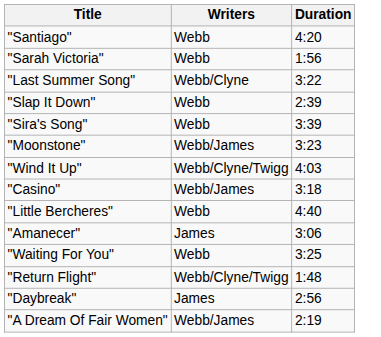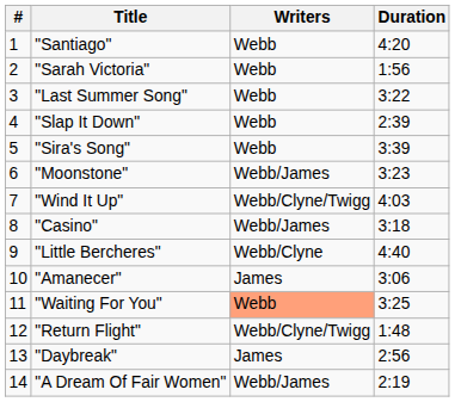 <table class="wikitable">
 <tr>
+<th>#</th>
 <th>Title</th>
 <th>Writers</th>
 <th>Duration</th>
 </tr>
 <tr>
+<td>1</td>
 <td>"Santiago"</td>
 <td>Webb</td>
 <td>4:20</td>
 </tr>
 <tr>
+<td>2</td>
 <td>"Sarah Victoria"</td>
 <td>Webb</td>
 <td>1:56</td>
 </tr>
 <tr>
+<td>3</td>
 <td>"Last Summer Song"</td>
-<td>Webb/Clyne</td>
+<td>Webb</td>
 <td>3:22</td>
 </tr>
 <tr>
+<td>4</td>
 <td>"Slap It Down"</td>
 <td>Webb</td>
 <td>2:39</td>
 </tr>
 <tr>
+<td>5</td>
 <td>"Sira's Song"</td>
 <td>Webb</td>
 <td>3:39</td>
 </tr>
 <tr>
+<td>6</td>
 <td>"Moonstone"</td>
 <td>Webb/James</td>
 <td>3:23</td>
 </tr>
 <tr>
+<td>7</td>
 <td>"Wind It Up"</td>
 <td>Webb/Clyne/Twigg</td>
 <td>4:03</td>
 </tr>
 <tr>
+<td>8</td>
 <td>"Casino"</td>
 <td>Webb/James</td>
 <td>3:18</td>
 </tr>
 <tr>
+<td>9</td>
 <td>"Little Bercheres"</td>
-<td>Webb</td>
+<td>Webb/Clyne</td>
 <td>4:40</td>
 </tr>
 <tr>
+<td>10</td>
 <td>"Amanecer"</td>
 <td>James</td>
 <td>3:06</td>
 </tr>
 <tr>
+<td>11</td>
 <td>"Waiting For You"</td>
-<td>Webb</td>
+<td style="background: lightsalmon;">Webb</td>
 <td>3:25</td>
 </tr>
 <tr>
+<td>12</td>
 <td>"Return Flight"</td>
 <td>Webb/Clyne/Twigg</td>
 <td>1:48</td>
 </tr>
 <tr>
+<td>13</td>
 <td>"Daybreak"</td>
 <td>James</td>
 <td>2:56</td>
 </tr>
 <tr>
+<td>14</td>
 <td>"A Dream Of Fair Women"</td>
 <td>Webb/James</td>
 <td>2:19</td>
 </tr>
 </table>
